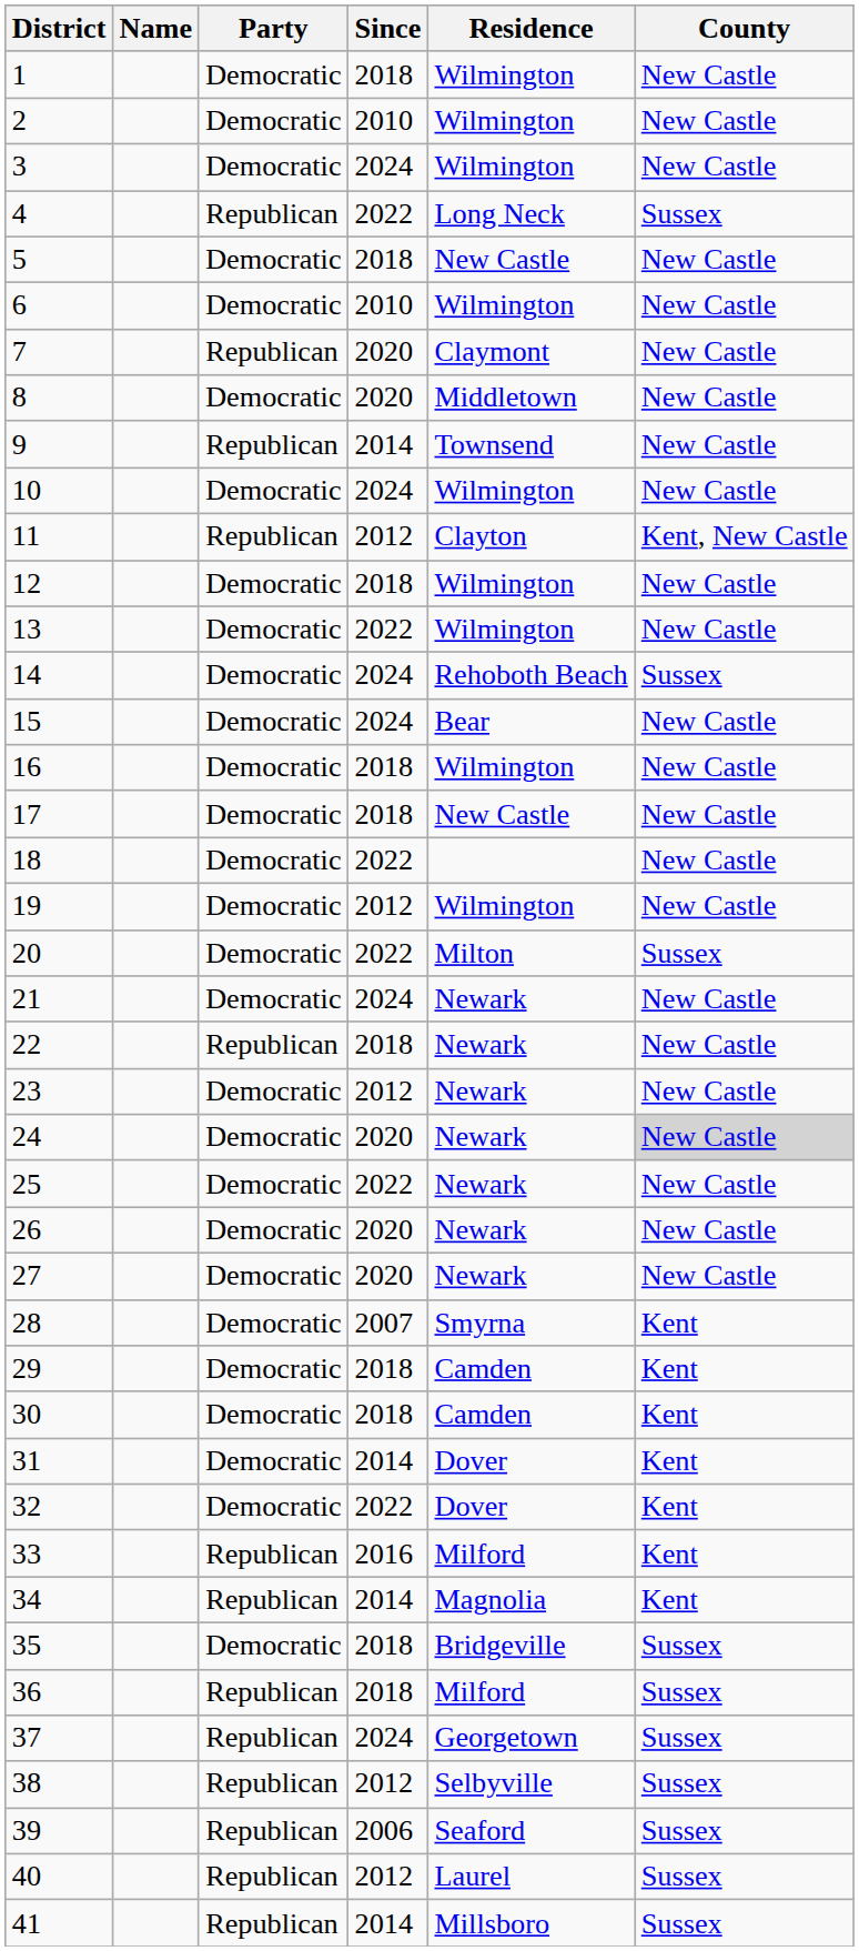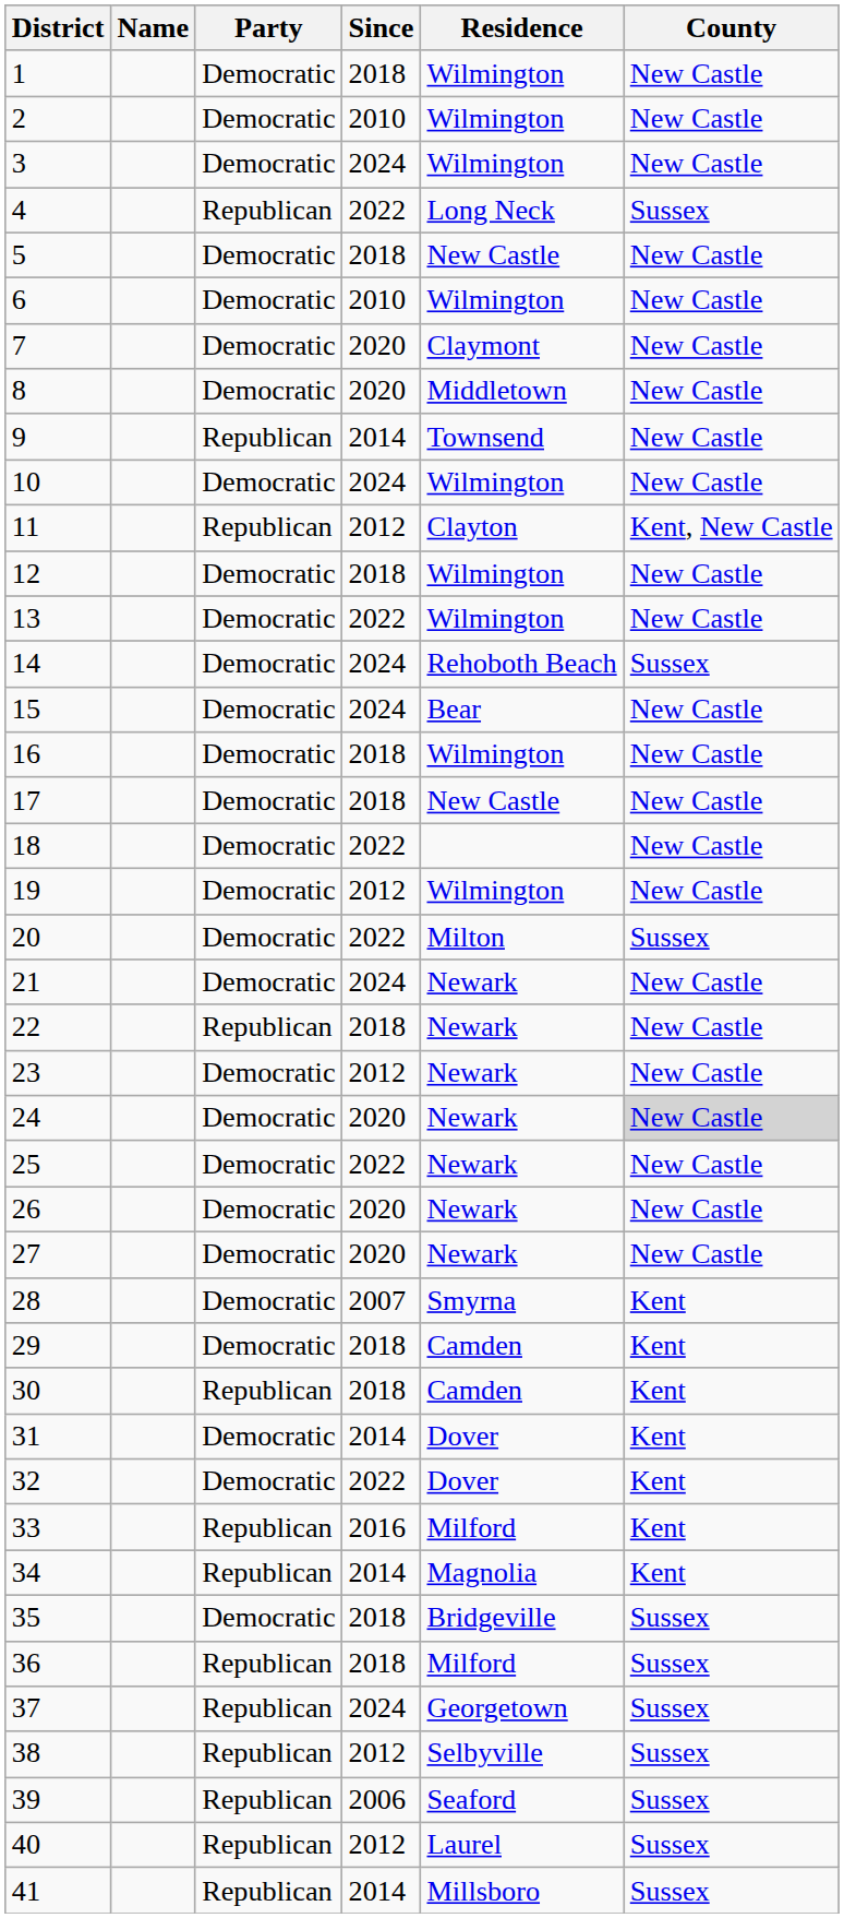 <table class="wikitable sortable">
 <tr>
 <th>District</th>
 <th>Name</th>
 <th>Party</th>
 <th>Since</th>
 <th>Residence</th>
 <th>County</th>
 </tr>
 <tr>
 <td>1</td>
 <td></td>
 <td>Democratic</td>
 <td>2018</td>
 <td><a href='#'>Wilmington</a></td>
 <td><a href='#'>New Castle</a></td>
 </tr>
 <tr>
 <td>2</td>
 <td></td>
 <td>Democratic</td>
 <td>2010</td>
 <td><a href='#'>Wilmington</a></td>
 <td><a href='#'>New Castle</a></td>
 </tr>
 <tr>
 <td>3</td>
 <td></td>
 <td>Democratic</td>
 <td>2024</td>
 <td><a href='#'>Wilmington</a></td>
 <td><a href='#'>New Castle</a></td>
 </tr>
 <tr>
 <td>4</td>
 <td></td>
 <td>Republican</td>
 <td>2022</td>
 <td><a href='#'>Long Neck</a></td>
 <td><a href='#'>Sussex</a></td>
 </tr>
 <tr>
 <td>5</td>
 <td></td>
 <td>Democratic</td>
 <td>2018</td>
 <td><a href='#'>New Castle</a></td>
 <td><a href='#'>New Castle</a></td>
 </tr>
 <tr>
 <td>6</td>
 <td></td>
 <td>Democratic</td>
 <td>2010</td>
 <td><a href='#'>Wilmington</a></td>
 <td><a href='#'>New Castle</a></td>
 </tr>
 <tr>
 <td>7</td>
 <td></td>
-<td>Republican</td>
+<td>Democratic</td>
 <td>2020</td>
 <td><a href='#'>Claymont</a></td>
 <td><a href='#'>New Castle</a></td>
 </tr>
 <tr>
 <td>8</td>
 <td></td>
 <td>Democratic</td>
 <td>2020</td>
 <td><a href='#'>Middletown</a></td>
 <td><a href='#'>New Castle</a></td>
 </tr>
 <tr>
 <td>9</td>
 <td></td>
 <td>Republican</td>
 <td>2014</td>
 <td><a href='#'>Townsend</a></td>
 <td><a href='#'>New Castle</a></td>
 </tr>
 <tr>
 <td>10</td>
 <td></td>
 <td>Democratic</td>
 <td>2024</td>
 <td><a href='#'>Wilmington</a></td>
 <td><a href='#'>New Castle</a></td>
 </tr>
 <tr>
 <td>11</td>
 <td></td>
 <td>Republican</td>
 <td>2012</td>
 <td><a href='#'>Clayton</a></td>
 <td><a href='#'>Kent</a>, <a href='#'>New Castle</a></td>
 </tr>
 <tr>
 <td>12</td>
 <td></td>
 <td>Democratic</td>
 <td>2018</td>
 <td><a href='#'>Wilmington</a></td>
 <td><a href='#'>New Castle</a></td>
 </tr>
 <tr>
 <td>13</td>
 <td></td>
 <td>Democratic</td>
 <td>2022</td>
 <td><a href='#'>Wilmington</a></td>
 <td><a href='#'>New Castle</a></td>
 </tr>
 <tr>
 <td>14</td>
 <td></td>
 <td>Democratic</td>
 <td>2024</td>
 <td><a href='#'>Rehoboth Beach</a></td>
 <td><a href='#'>Sussex</a></td>
 </tr>
 <tr>
 <td>15</td>
 <td></td>
 <td>Democratic</td>
 <td>2024</td>
 <td><a href='#'>Bear</a></td>
 <td><a href='#'>New Castle</a></td>
 </tr>
 <tr>
 <td>16</td>
 <td></td>
 <td>Democratic</td>
 <td>2018</td>
 <td><a href='#'>Wilmington</a></td>
 <td><a href='#'>New Castle</a></td>
 </tr>
 <tr>
 <td>17</td>
 <td></td>
 <td>Democratic</td>
 <td>2018</td>
 <td><a href='#'>New Castle</a></td>
 <td><a href='#'>New Castle</a></td>
 </tr>
 <tr>
 <td>18</td>
 <td></td>
 <td>Democratic</td>
 <td>2022</td>
 <td></td>
 <td><a href='#'>New Castle</a></td>
 </tr>
 <tr>
 <td>19</td>
 <td></td>
 <td>Democratic</td>
 <td>2012</td>
 <td><a href='#'>Wilmington</a></td>
 <td><a href='#'>New Castle</a></td>
 </tr>
 <tr>
 <td>20</td>
 <td></td>
 <td>Democratic</td>
 <td>2022</td>
 <td><a href='#'>Milton</a></td>
 <td><a href='#'>Sussex</a></td>
 </tr>
 <tr>
 <td>21</td>
 <td></td>
 <td>Democratic</td>
 <td>2024</td>
 <td><a href='#'>Newark</a></td>
 <td><a href='#'>New Castle</a></td>
 </tr>
 <tr>
 <td>22</td>
 <td></td>
 <td>Republican</td>
 <td>2018</td>
 <td><a href='#'>Newark</a></td>
 <td><a href='#'>New Castle</a></td>
 </tr>
 <tr>
 <td>23</td>
 <td></td>
 <td>Democratic</td>
 <td>2012</td>
 <td><a href='#'>Newark</a></td>
 <td><a href='#'>New Castle</a></td>
 </tr>
 <tr>
 <td>24</td>
 <td></td>
 <td>Democratic</td>
 <td>2020</td>
 <td><a href='#'>Newark</a></td>
 <td style="background: lightgrey;"><a href='#'>New Castle</a></td>
 </tr>
 <tr>
 <td>25</td>
 <td></td>
 <td>Democratic</td>
 <td>2022</td>
 <td><a href='#'>Newark</a></td>
 <td><a href='#'>New Castle</a></td>
 </tr>
 <tr>
 <td>26</td>
 <td></td>
 <td>Democratic</td>
 <td>2020</td>
 <td><a href='#'>Newark</a></td>
 <td><a href='#'>New Castle</a></td>
 </tr>
 <tr>
 <td>27</td>
 <td></td>
 <td>Democratic</td>
 <td>2020</td>
 <td><a href='#'>Newark</a></td>
 <td><a href='#'>New Castle</a></td>
 </tr>
 <tr>
 <td>28</td>
 <td></td>
 <td>Democratic</td>
 <td>2007</td>
 <td><a href='#'>Smyrna</a></td>
 <td><a href='#'>Kent</a></td>
 </tr>
 <tr>
 <td>29</td>
 <td></td>
 <td>Democratic</td>
 <td>2018</td>
 <td><a href='#'>Camden</a></td>
 <td><a href='#'>Kent</a></td>
 </tr>
 <tr>
 <td>30</td>
 <td></td>
-<td>Democratic</td>
+<td>Republican</td>
 <td>2018</td>
 <td><a href='#'>Camden</a></td>
 <td><a href='#'>Kent</a></td>
 </tr>
 <tr>
 <td>31</td>
 <td></td>
 <td>Democratic</td>
 <td>2014</td>
 <td><a href='#'>Dover</a></td>
 <td><a href='#'>Kent</a></td>
 </tr>
 <tr>
 <td>32</td>
 <td></td>
 <td>Democratic</td>
 <td>2022</td>
 <td><a href='#'>Dover</a></td>
 <td><a href='#'>Kent</a></td>
 </tr>
 <tr>
 <td>33</td>
 <td></td>
 <td>Republican</td>
 <td>2016</td>
 <td><a href='#'>Milford</a></td>
 <td><a href='#'>Kent</a></td>
 </tr>
 <tr>
 <td>34</td>
 <td></td>
 <td>Republican</td>
 <td>2014</td>
 <td><a href='#'>Magnolia</a></td>
 <td><a href='#'>Kent</a></td>
 </tr>
 <tr>
 <td>35</td>
 <td></td>
 <td>Democratic</td>
 <td>2018</td>
 <td><a href='#'>Bridgeville</a></td>
 <td><a href='#'>Sussex</a></td>
 </tr>
 <tr>
 <td>36</td>
 <td></td>
 <td>Republican</td>
 <td>2018</td>
 <td><a href='#'>Milford</a></td>
 <td><a href='#'>Sussex</a></td>
 </tr>
 <tr>
 <td>37</td>
 <td></td>
 <td>Republican</td>
 <td>2024</td>
 <td><a href='#'>Georgetown</a></td>
 <td><a href='#'>Sussex</a></td>
 </tr>
 <tr>
 <td>38</td>
 <td></td>
 <td>Republican</td>
 <td>2012</td>
 <td><a href='#'>Selbyville</a></td>
 <td><a href='#'>Sussex</a></td>
 </tr>
 <tr>
 <td>39</td>
 <td></td>
 <td>Republican</td>
 <td>2006</td>
 <td><a href='#'>Seaford</a></td>
 <td><a href='#'>Sussex</a></td>
 </tr>
 <tr>
 <td>40</td>
 <td></td>
 <td>Republican</td>
 <td>2012</td>
 <td><a href='#'>Laurel</a></td>
 <td><a href='#'>Sussex</a></td>
 </tr>
 <tr>
 <td>41</td>
 <td></td>
 <td>Republican</td>
 <td>2014</td>
 <td><a href='#'>Millsboro</a></td>
 <td><a href='#'>Sussex</a></td>
 </tr>
 </table>
